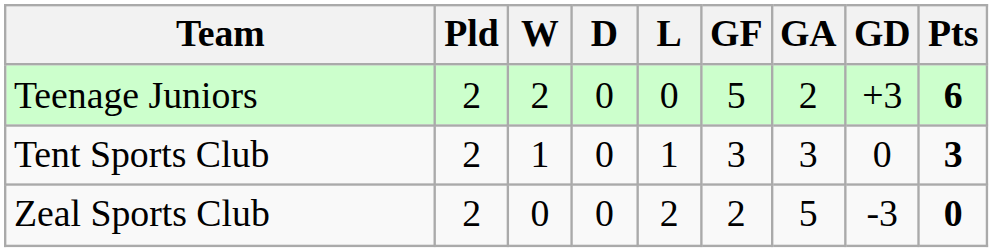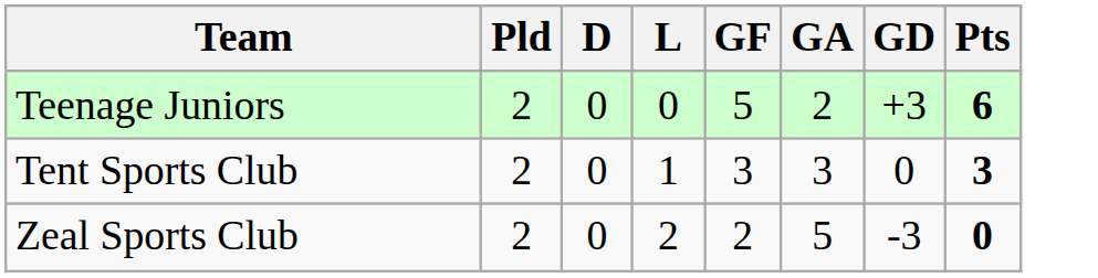 <table class="wikitable" style="text-align:center">
 <tr>
 <th width=175>Team</th>
 <th style="width:20px;" abbr="Played">Pld</th>
-<th style="width:20px;" abbr="Won">W</th>
 <th style="width:20px;" abbr="Drawn">D</th>
 <th style="width:20px;" abbr="Lost">L</th>
 <th style="width:20px;" abbr="Goals for">GF</th>
 <th style="width:20px;" abbr="Goals against">GA</th>
 <th style="width:20px;" abbr="Goal difference">GD</th>
 <th style="width:20px;" abbr="Points">Pts</th>
 </tr>
 <tr style="background:#cfc;">
 <td align=left>Teenage Juniors</td>
-<td>2</td>
 <td>2</td>
 <td>0</td>
 <td>0</td>
 <td>5</td>
 <td>2</td>
 <td>+3</td>
 <td><strong>6</strong></td>
 </tr>
 <tr>
 <td align=left>Tent Sports Club</td>
 <td>2</td>
-<td>1</td>
 <td>0</td>
 <td>1</td>
 <td>3</td>
 <td>3</td>
 <td>0</td>
 <td><strong>3</strong></td>
 </tr>
 <tr>
 <td align=left>Zeal Sports Club</td>
 <td>2</td>
 <td>0</td>
-<td>0</td>
 <td>2</td>
 <td>2</td>
 <td>5</td>
 <td>-3</td>
 <td><strong>0</strong></td>
 </tr>
 </table>
